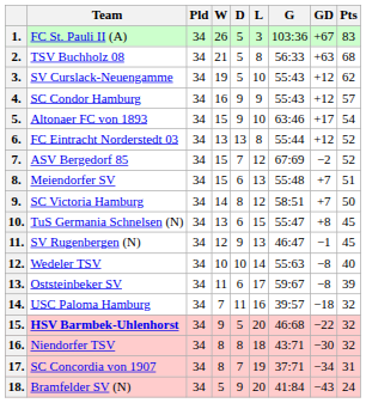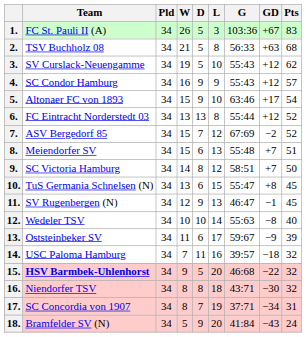 <table class="wikitable sortable" style="text-align: center;">
 <tr class="hintergrundfarbe5">
 <th></th>
 <th>Team</th>
 <th>Pld</th>
 <th>W</th>
 <th>D</th>
 <th>L</th>
 <th>G</th>
 <th>GD</th>
 <th>Pts</th>
 </tr>
 <tr style="background-color: #ccffcc;">
 <th>1.</th>
 <td style="text-align: left;"><a href='#'>FC St. Pauli II</a> (A)</td>
 <td>34</td>
 <td>26</td>
 <td>5</td>
 <td>3</td>
 <td>103:36</td>
 <td>+67</td>
 <td>83</td>
 </tr>
 <tr style="background-color: #ffffff;">
 <th>2.</th>
 <td style="text-align: left;"><a href='#'>TSV Buchholz 08</a></td>
 <td>34</td>
 <td>21</td>
 <td>5</td>
 <td>8</td>
 <td>56:33</td>
 <td>+63</td>
 <td>68</td>
 </tr>
 <tr style="background-color: #ffffff;">
 <th>3.</th>
 <td style="text-align: left;"><a href='#'>SV Curslack-Neuengamme</a></td>
 <td>34</td>
 <td>19</td>
 <td>5</td>
 <td>10</td>
 <td>55:43</td>
 <td>+12</td>
 <td>62</td>
 </tr>
 <tr style="background-color: #ffffff;">
 <th>4.</th>
 <td style="text-align: left;"><a href='#'>SC Condor Hamburg</a></td>
 <td>34</td>
 <td>16</td>
 <td>9</td>
 <td>9</td>
 <td>55:43</td>
 <td>+12</td>
 <td>57</td>
 </tr>
 <tr style="background-color: #ffffff;">
 <th>5.</th>
 <td style="text-align: left;"><a href='#'>Altonaer FC von 1893</a></td>
 <td>34</td>
 <td>15</td>
 <td>9</td>
 <td>10</td>
 <td>63:46</td>
 <td>+17</td>
 <td>54</td>
 </tr>
 <tr style="background-color: #ffffff;">
 <th>6.</th>
 <td style="text-align: left;"><a href='#'>FC Eintracht Norderstedt 03</a></td>
 <td>34</td>
 <td>13</td>
 <td>13</td>
 <td>8</td>
 <td>55:44</td>
 <td>+12</td>
 <td>52</td>
 </tr>
 <tr style="background-color: #ffffff;">
 <th>7.</th>
 <td style="text-align: left;"><a href='#'>ASV Bergedorf 85</a></td>
 <td>34</td>
 <td>15</td>
 <td>7</td>
 <td>12</td>
 <td>67:69</td>
 <td>−2</td>
 <td>52</td>
 </tr>
 <tr style="background-color: #ffffff;">
 <th>8.</th>
 <td style="text-align: left;"><a href='#'>Meiendorfer SV</a></td>
 <td>34</td>
 <td>15</td>
 <td>6</td>
 <td>13</td>
 <td>55:48</td>
 <td>+7</td>
 <td>51</td>
 </tr>
 <tr style="background-color: #ffffff;">
 <th>9.</th>
 <td style="text-align: left;"><a href='#'>SC Victoria Hamburg</a></td>
 <td>34</td>
 <td>14</td>
 <td>8</td>
 <td>12</td>
 <td>58:51</td>
 <td>+7</td>
 <td>50</td>
 </tr>
 <tr style="background-color: #ffffff;">
 <th>10.</th>
 <td style="text-align: left;"><a href='#'>TuS Germania Schnelsen</a> (N)</td>
 <td>34</td>
 <td>13</td>
 <td>6</td>
 <td>15</td>
 <td>55:47</td>
 <td>+8</td>
 <td>45</td>
 </tr>
 <tr style="background-color: #ffffff;">
 <th>11.</th>
 <td style="text-align: left;"><a href='#'>SV Rugenbergen</a> (N)</td>
 <td>34</td>
 <td>12</td>
 <td>9</td>
 <td>13</td>
 <td>46:47</td>
 <td>−1</td>
 <td>45</td>
 </tr>
 <tr style="background-color: #ffffff;">
 <th>12.</th>
 <td style="text-align: left;"><a href='#'>Wedeler TSV</a></td>
 <td>34</td>
 <td>10</td>
 <td>10</td>
 <td>14</td>
 <td>55:63</td>
 <td>−8</td>
 <td>40</td>
 </tr>
 <tr style="background-color: #ffffff;">
 <th>13.</th>
 <td style="text-align: left;"><a href='#'>Oststeinbeker SV</a></td>
 <td>34</td>
 <td>11</td>
 <td>6</td>
 <td>17</td>
 <td>59:67</td>
-<td>−8</td>
+<td>−9</td>
 <td>39</td>
 </tr>
 <tr style="background-color: #ffffff;">
 <th>14.</th>
 <td style="text-align: left;"><a href='#'>USC Paloma Hamburg</a></td>
 <td>34</td>
 <td>7</td>
 <td>11</td>
 <td>16</td>
 <td>39:57</td>
 <td>−18</td>
 <td>32</td>
 </tr>
 <tr style="background-color: #ffcccc;">
 <th>15.</th>
 <td style="text-align: left;"><strong><a href='#'>HSV Barmbek-Uhlenhorst</a></strong></td>
 <td>34</td>
 <td>9</td>
 <td>5</td>
 <td>20</td>
 <td>46:68</td>
 <td>−22</td>
 <td>32</td>
 </tr>
 <tr style="background-color: #ffcccc;">
 <th>16.</th>
 <td style="text-align: left;"><a href='#'>Niendorfer TSV</a></td>
 <td>34</td>
 <td>8</td>
 <td>8</td>
 <td>18</td>
 <td>43:71</td>
 <td>−30</td>
 <td>32</td>
 </tr>
 <tr style="background-color: #ffcccc;">
 <th>17.</th>
 <td style="text-align: left;"><a href='#'>SC Concordia von 1907</a></td>
 <td>34</td>
 <td>8</td>
 <td>7</td>
 <td>19</td>
 <td>37:71</td>
 <td>−34</td>
 <td>31</td>
 </tr>
 <tr style="background-color: #ffcccc;">
 <th>18.</th>
 <td style="text-align: left;"><a href='#'>Bramfelder SV</a> (N)</td>
 <td>34</td>
 <td>5</td>
 <td>9</td>
 <td>20</td>
 <td>41:84</td>
 <td>−43</td>
 <td>24</td>
 </tr>
 </table>
